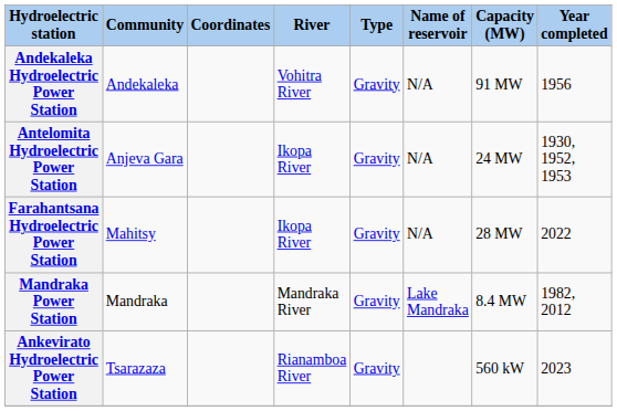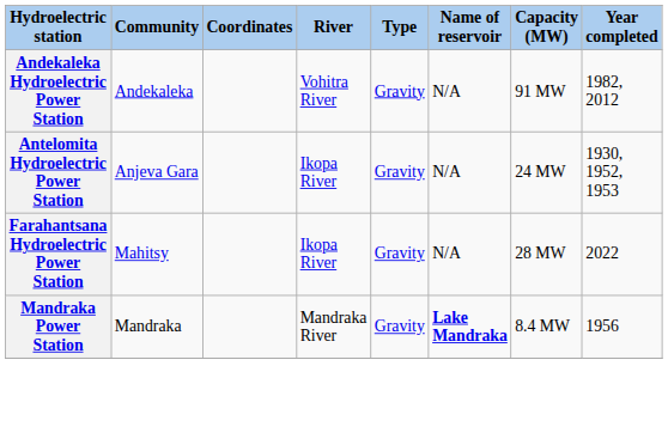 <table class="wikitable sortable">
 <tr>
 <th style="background:#abcdef;">Hydroelectric station</th>
 <th style="background:#abcdef;">Community</th>
 <th style="background:#abcdef;">Coordinates</th>
 <th style="background:#abcdef;">River</th>
 <th style="background:#abcdef;">Type</th>
 <th style="background:#abcdef;">Name of reservoir</th>
 <th style="background:#abcdef;">Capacity (MW)</th>
 <th style="background:#abcdef;">Year completed</th>
 </tr>
 <tr>
 <th><a href='#'>Andekaleka Hydroelectric Power Station</a></th>
 <td><a href='#'>Andekaleka</a></td>
 <td></td>
 <td><a href='#'>Vohitra River</a></td>
 <td><a href='#'>Gravity</a></td>
 <td>N/A</td>
 <td>91 MW</td>
-<td>1956</td>
+<td>1982, 2012</td>
 </tr>
 <tr>
 <th><a href='#'>Antelomita Hydroelectric Power Station</a></th>
 <td><a href='#'>Anjeva Gara</a></td>
 <td></td>
 <td><a href='#'>Ikopa River</a></td>
 <td><a href='#'>Gravity</a></td>
 <td>N/A</td>
 <td>24 MW</td>
 <td>1930, 1952, 1953</td>
 </tr>
 <tr>
 <th><a href='#'>Farahantsana Hydroelectric Power Station</a></th>
 <td><a href='#'>Mahitsy</a></td>
 <td></td>
 <td><a href='#'>Ikopa River</a></td>
 <td><a href='#'>Gravity</a></td>
 <td>N/A</td>
 <td>28 MW</td>
 <td>2022</td>
 </tr>
 <tr>
 <th><a href='#'>Mandraka Power Station</a></th>
 <td>Mandraka</td>
 <td></td>
 <td>Mandraka River</td>
 <td><a href='#'>Gravity</a></td>
-<td><a href='#'>Lake Mandraka</a></td>
+<td><strong><a href='#'>Lake Mandraka</a></strong></td>
 <td>8.4 MW</td>
-<td>1982, 2012</td>
-</tr>
-<tr>
-<th><a href='#'>Ankevirato Hydroelectric Power Station</a></th>
-<td><a href='#'>Tsarazaza</a></td>
-<td></td>
-<td><a href='#'>Rianamboa River</a></td>
-<td><a href='#'>Gravity</a></td>
-<td></td>
-<td>560 kW</td>
-<td>2023</td>
+<td>1956</td>
 </tr>
 <tr>
 </tr>
 </table>
